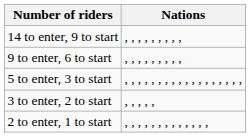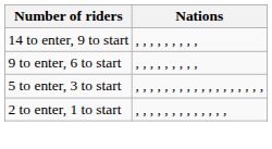 <table class="wikitable">
 <tr>
 <th>Number of riders</th>
 <th>Nations</th>
 </tr>
 <tr>
 <td>14 to enter, 9 to start</td>
 <td>, , , , , , , , , </td>
 </tr>
 <tr>
 <td>9 to enter, 6 to start</td>
 <td>, , , , , , , , , </td>
 </tr>
 <tr>
 <td>5 to enter, 3 to start</td>
 <td>, , , , , , , , , , , , , , , , , , </td>
 </tr>
 <tr>
-<td>3 to enter, 2 to start</td>
-<td>, , , , , </td>
-</tr>
-<tr>
 <td>2 to enter, 1 to start</td>
 <td>, , , , , , , , , , , , , </td>
 </tr>
 </table>
